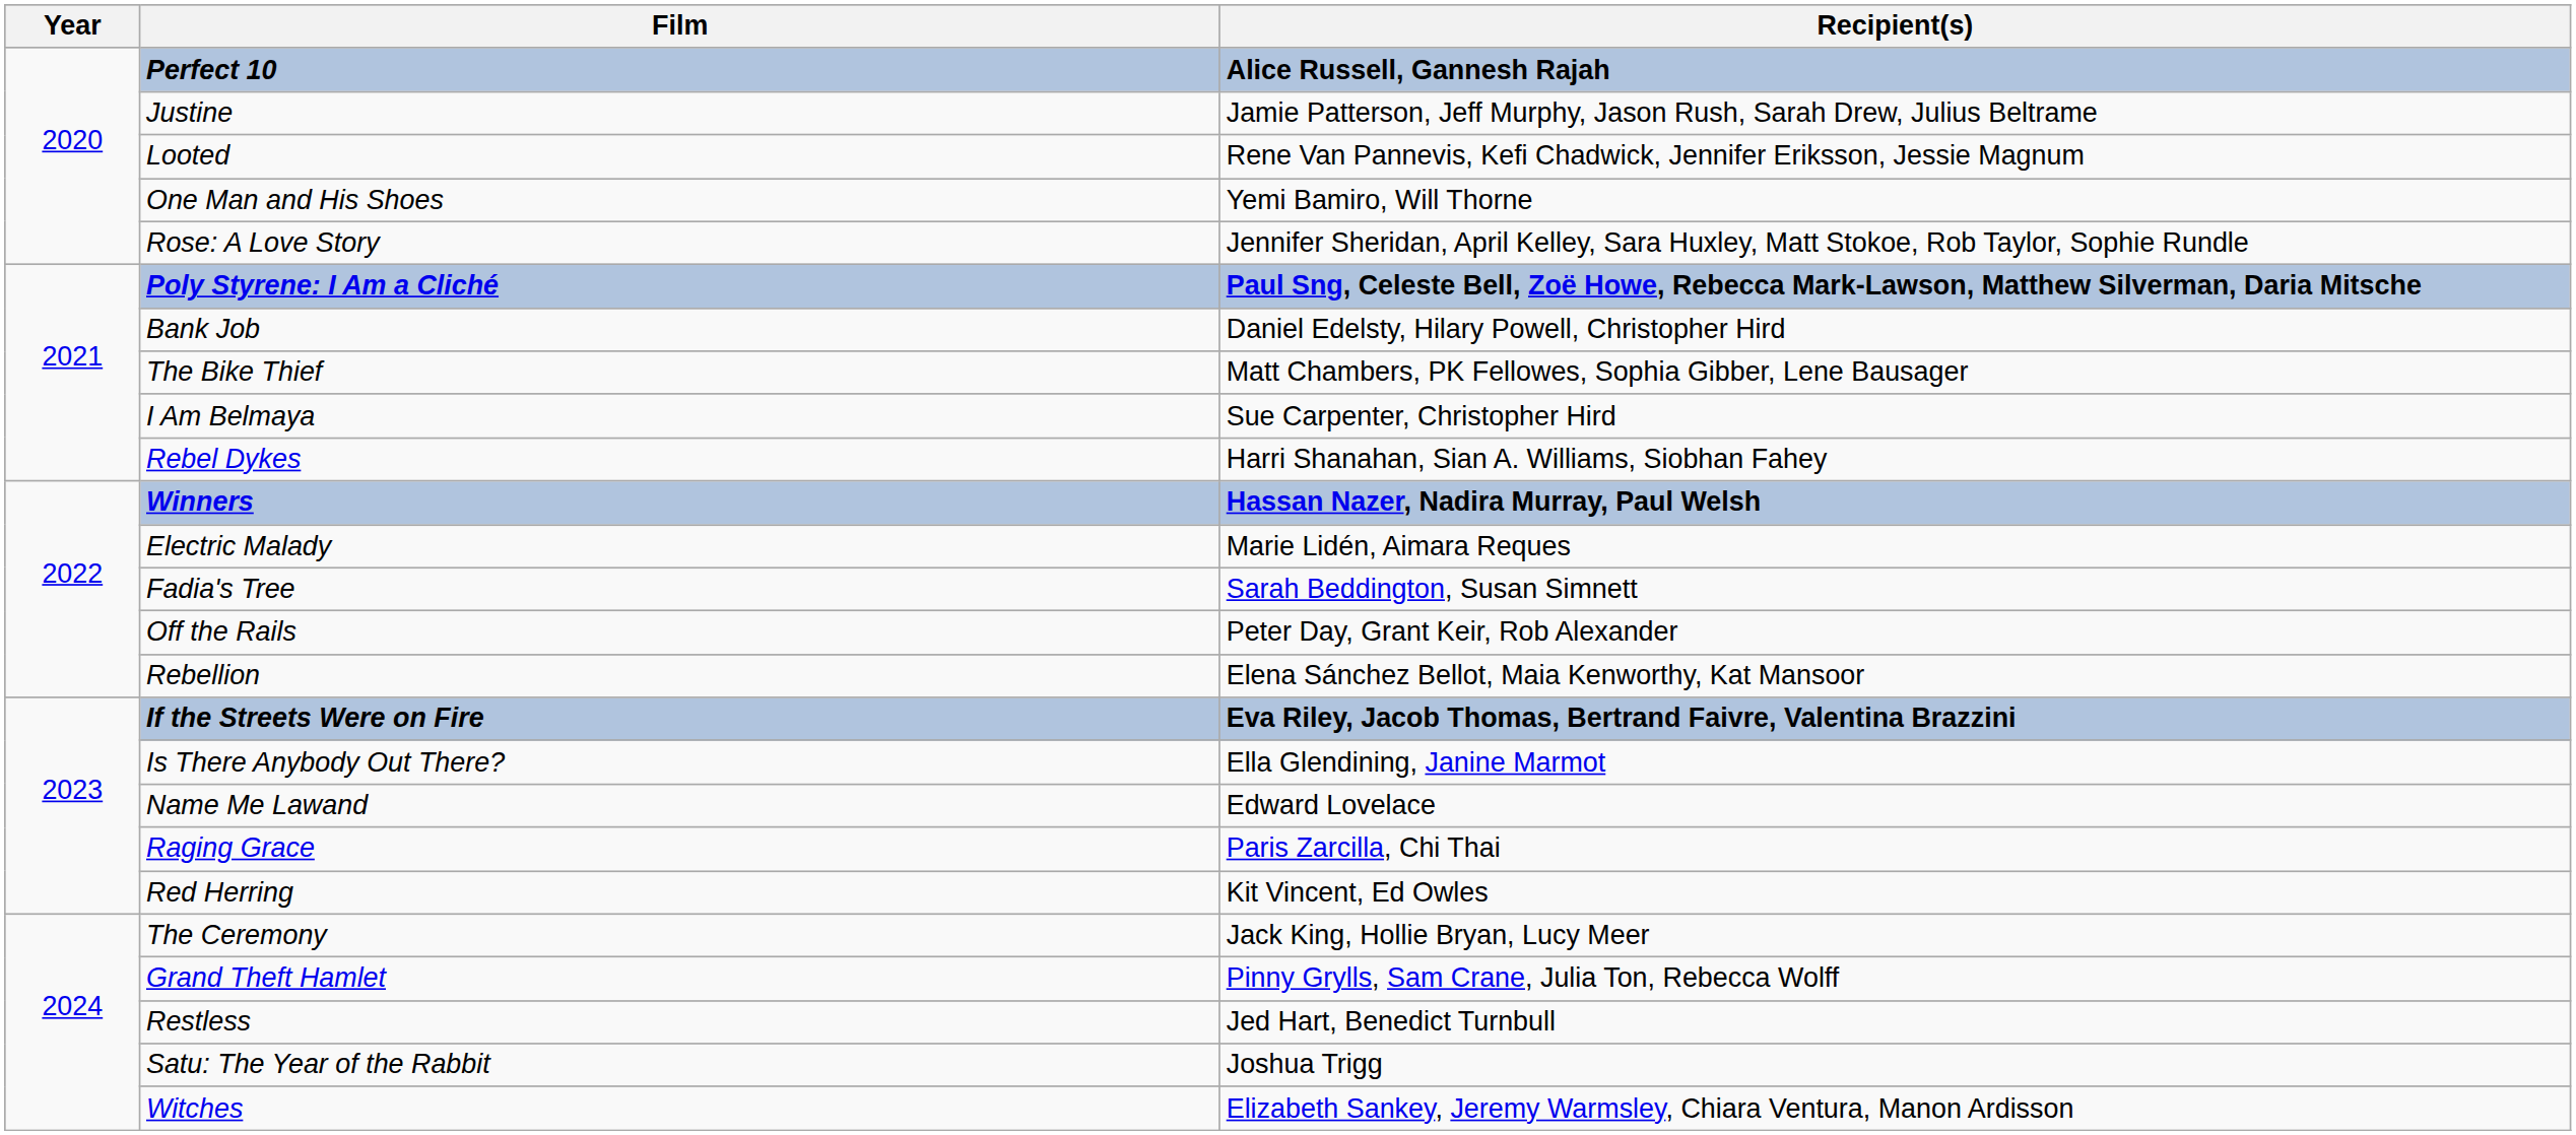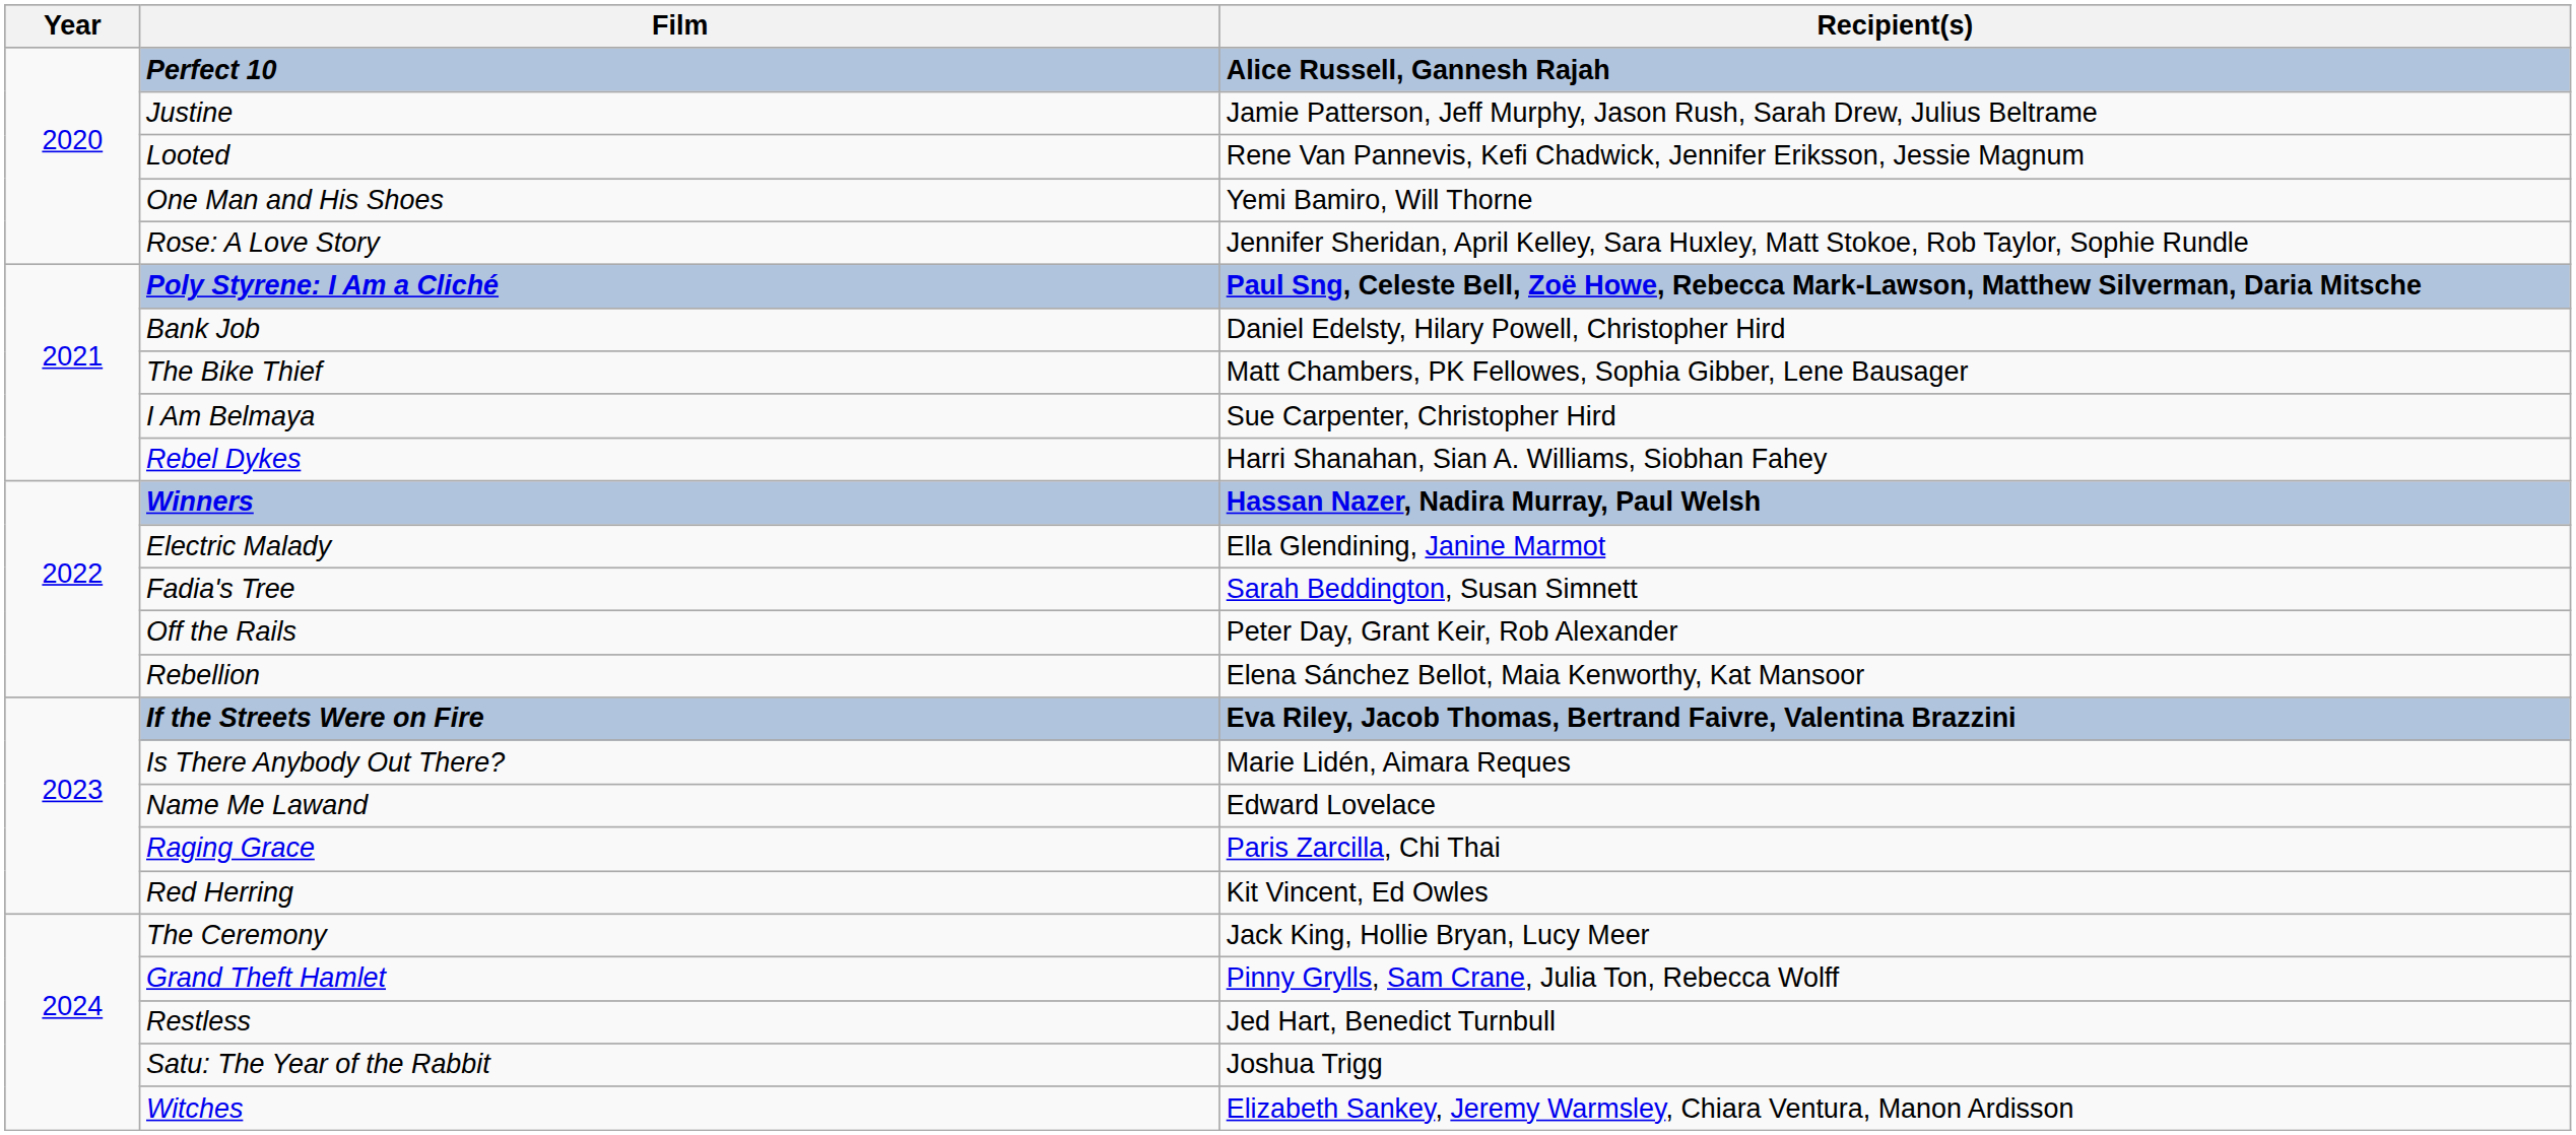 <table class="wikitable" width="95%" cellpadding="5">
 <tr>
 <th width="5%">Year</th>
 <th width="40%">Film</th>
 <th width="50%">Recipient(s)</th>
 </tr>
 <tr>
 <td rowspan="5" style="text-align:center;"><a href='#'>2020</a><br><br></td>
 <td style="background:#B0C4DE"><strong><em>Perfect 10</em></strong></td>
 <td style="background:#B0C4DE"><strong>Alice Russell, Gannesh Rajah</strong></td>
 </tr>
 <tr>
 <td><em>Justine</em></td>
 <td>Jamie Patterson, Jeff Murphy, Jason Rush, Sarah Drew, Julius Beltrame</td>
 </tr>
 <tr>
 <td><em>Looted</em></td>
 <td>Rene Van Pannevis, Kefi Chadwick, Jennifer Eriksson, Jessie Magnum</td>
 </tr>
 <tr>
 <td><em>One Man and His Shoes</em></td>
 <td>Yemi Bamiro, Will Thorne</td>
 </tr>
 <tr>
 <td><em>Rose: A Love Story</em></td>
 <td>Jennifer Sheridan, April Kelley, Sara Huxley, Matt Stokoe, Rob Taylor, Sophie Rundle</td>
 </tr>
 <tr>
 <td rowspan="5" style="text-align:center;"><a href='#'>2021</a><br><br></td>
 <td style="background:#B0C4DE"><strong><em><a href='#'>Poly Styrene: I Am a Cliché</a></em></strong></td>
 <td style="background:#B0C4DE"><strong><a href='#'>Paul Sng</a>, Celeste Bell, <a href='#'>Zoë Howe</a>, Rebecca Mark-Lawson, Matthew Silverman, Daria Mitsche</strong></td>
 </tr>
 <tr>
 <td><em>Bank Job</em></td>
 <td>Daniel Edelsty, Hilary Powell, Christopher Hird</td>
 </tr>
 <tr>
 <td><em>The Bike Thief</em></td>
 <td>Matt Chambers, PK Fellowes, Sophia Gibber, Lene Bausager</td>
 </tr>
 <tr>
 <td><em>I Am Belmaya</em></td>
 <td>Sue Carpenter, Christopher Hird</td>
 </tr>
 <tr>
 <td><em><a href='#'>Rebel Dykes</a></em></td>
 <td>Harri Shanahan, Sian A. Williams, Siobhan Fahey</td>
 </tr>
 <tr>
 <td rowspan="5" style="text-align:center;"><a href='#'>2022</a><br><br></td>
 <td style="background:#B0C4DE"><strong><em><a href='#'>Winners</a></em></strong></td>
 <td style="background:#B0C4DE"><strong><a href='#'>Hassan Nazer</a>, Nadira Murray, Paul Welsh</strong></td>
 </tr>
 <tr>
 <td><em>Electric Malady</em></td>
-<td>Marie Lidén, Aimara Reques</td>
+<td>Ella Glendining, <a href='#'>Janine Marmot</a></td>
 </tr>
 <tr>
 <td><em>Fadia's Tree</em></td>
 <td><a href='#'>Sarah Beddington</a>, Susan Simnett</td>
 </tr>
 <tr>
 <td><em>Off the Rails</em></td>
 <td>Peter Day, Grant Keir, Rob Alexander</td>
 </tr>
 <tr>
 <td><em>Rebellion</em></td>
 <td>Elena Sánchez Bellot, Maia Kenworthy, Kat Mansoor</td>
 </tr>
 <tr>
 <td rowspan="5" style="text-align:center;"><a href='#'>2023</a><br><br></td>
 <td style="background:#B0C4DE"><strong><em>If the Streets Were on Fire</em></strong></td>
 <td style="background:#B0C4DE"><strong>Eva Riley, Jacob Thomas, Bertrand Faivre, Valentina Brazzini</strong></td>
 </tr>
 <tr>
 <td><em>Is There Anybody Out There?</em></td>
-<td>Ella Glendining, <a href='#'>Janine Marmot</a></td>
+<td>Marie Lidén, Aimara Reques</td>
 </tr>
 <tr>
 <td><em>Name Me Lawand</em></td>
 <td>Edward Lovelace</td>
 </tr>
 <tr>
 <td><em><a href='#'>Raging Grace</a></em></td>
 <td><a href='#'>Paris Zarcilla</a>, Chi Thai</td>
 </tr>
 <tr>
 <td><em>Red Herring</em></td>
 <td>Kit Vincent, Ed Owles</td>
 </tr>
 <tr>
 <td rowspan="5" style="text-align:center;"><a href='#'>2024</a><br><br></td>
 <td><em>The Ceremony</em></td>
 <td>Jack King, Hollie Bryan, Lucy Meer</td>
 </tr>
 <tr>
 <td><em><a href='#'>Grand Theft Hamlet</a></em></td>
 <td><a href='#'>Pinny Grylls</a>, <a href='#'>Sam Crane</a>, Julia Ton, Rebecca Wolff</td>
 </tr>
 <tr>
 <td><em>Restless</em></td>
 <td>Jed Hart, Benedict Turnbull</td>
 </tr>
 <tr>
 <td><em>Satu: The Year of the Rabbit</em></td>
 <td>Joshua Trigg</td>
 </tr>
 <tr>
 <td><em><a href='#'>Witches</a></em></td>
 <td><a href='#'>Elizabeth Sankey</a>, <a href='#'>Jeremy Warmsley</a>, Chiara Ventura, Manon Ardisson</td>
 </tr>
 <tr>
 </tr>
 </table>
